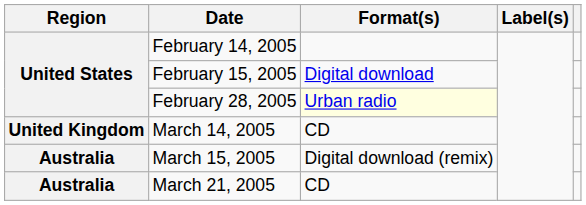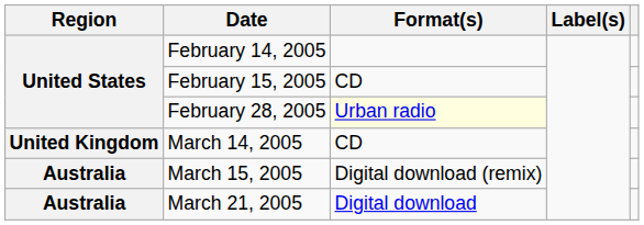 <table class="wikitable plainrowheaders">
 <tr>
 <th scope="col">Region</th>
 <th scope="col">Date</th>
 <th scope="col">Format(s)</th>
 <th scope="col">Label(s)</th>
 <th scope="col"></th>
 </tr>
 <tr>
 <th scope="row" rowspan="3">United States</th>
 <td>February 14, 2005</td>
 <td></td>
 <td rowspan="6"></td>
 <td></td>
 </tr>
 <tr>
 <td>February 15, 2005</td>
-<td><a href='#'>Digital download</a></td>
+<td>CD</td>
 <td></td>
 </tr>
 <tr>
 <td>February 28, 2005</td>
 <td style="background: lightyellow;"><a href='#'>Urban radio</a></td>
 <td></td>
 </tr>
 <tr>
 <th scope="row">United Kingdom</th>
 <td>March 14, 2005</td>
 <td>CD</td>
 <td></td>
 </tr>
 <tr>
 <th scope="row">Australia</th>
 <td>March 15, 2005</td>
 <td>Digital download (remix)</td>
 <td></td>
 </tr>
 <tr>
 <th scope="row">Australia</th>
 <td>March 21, 2005</td>
-<td>CD</td>
+<td><a href='#'>Digital download</a></td>
 <td></td>
 </tr>
 </table>
